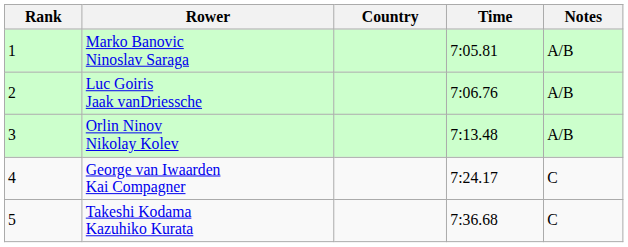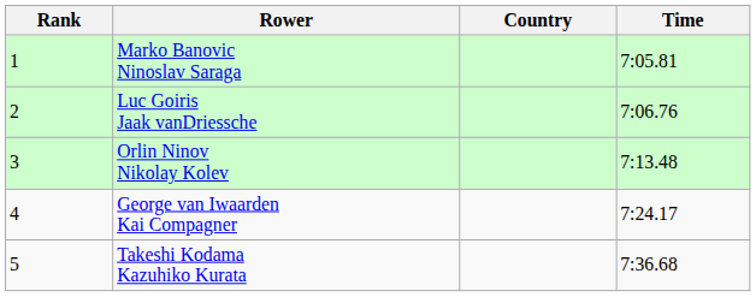 <table class="wikitable sortable" width=50%>
 <tr>
 <th>Rank</th>
 <th>Rower</th>
 <th>Country</th>
 <th>Time</th>
-<th>Notes</th>
 </tr>
 <tr bgcolor=ccffcc>
 <td>1</td>
 <td><a href='#'>Marko Banovic</a> <br> <a href='#'>Ninoslav Saraga</a></td>
 <td></td>
 <td>7:05.81</td>
-<td>A/B</td>
 </tr>
 <tr bgcolor=ccffcc>
 <td>2</td>
 <td><a href='#'>Luc Goiris</a> <br> <a href='#'>Jaak vanDriessche</a></td>
 <td></td>
 <td>7:06.76</td>
-<td>A/B</td>
 </tr>
 <tr bgcolor=ccffcc>
 <td>3</td>
 <td><a href='#'>Orlin Ninov</a> <br><a href='#'>Nikolay Kolev</a></td>
 <td></td>
 <td>7:13.48</td>
-<td>A/B</td>
 </tr>
 <tr>
 <td>4</td>
 <td><a href='#'>George van Iwaarden</a> <br> <a href='#'>Kai Compagner</a></td>
 <td></td>
 <td>7:24.17</td>
-<td>C</td>
 </tr>
 <tr>
 <td>5</td>
 <td><a href='#'>Takeshi Kodama</a><br><a href='#'>Kazuhiko Kurata</a></td>
 <td></td>
 <td>7:36.68</td>
-<td>C</td>
 </tr>
 </table>
